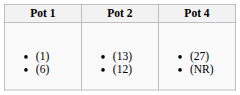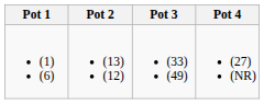 <table class="wikitable">
 <tr>
 <th width=25%>Pot 1</th>
 <th width=25%>Pot 2</th>
+<th width=25%>Pot 3</th>
 <th width=25%>Pot 4</th>
 </tr>
 <tr style="vertical-align: top;">
 <td><br><ul><li> (1)</li><li> (6)</li></ul></td>
 <td><br><ul><li> (13)</li><li> (12)</li></ul></td>
+<td><br><ul><li> (33)</li><li> (49)</li></ul></td>
 <td><br><ul><li> (27)</li><li> (NR)</li></ul></td>
 </tr>
 </table>
